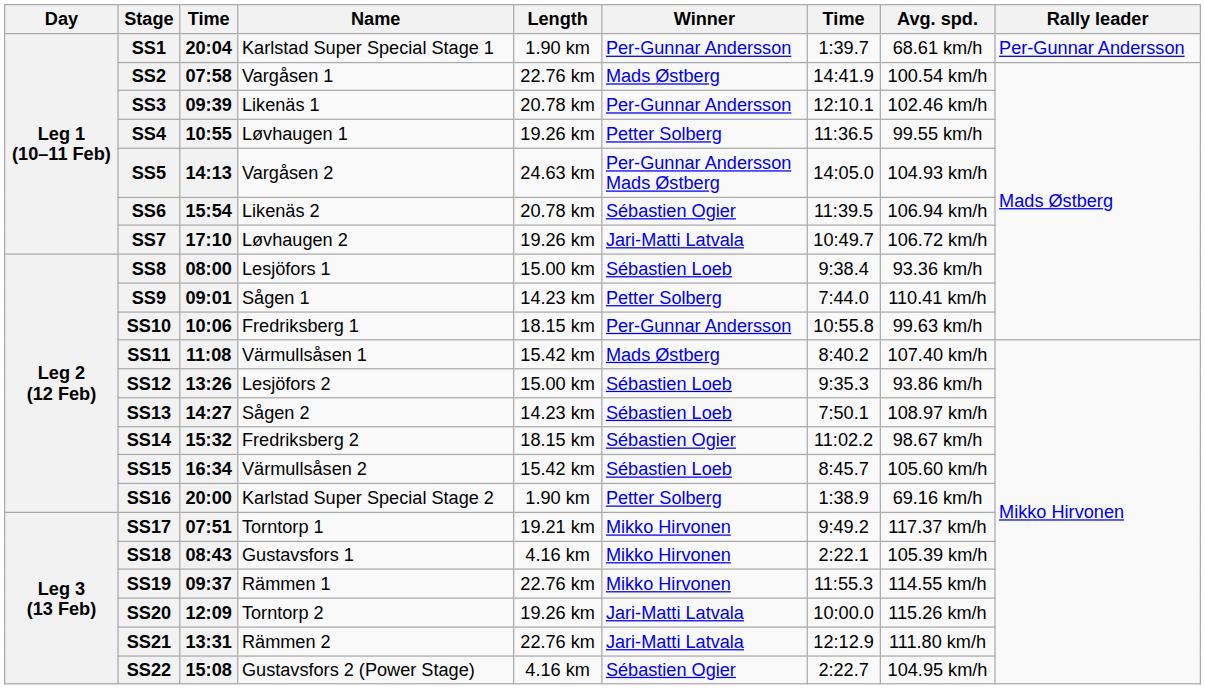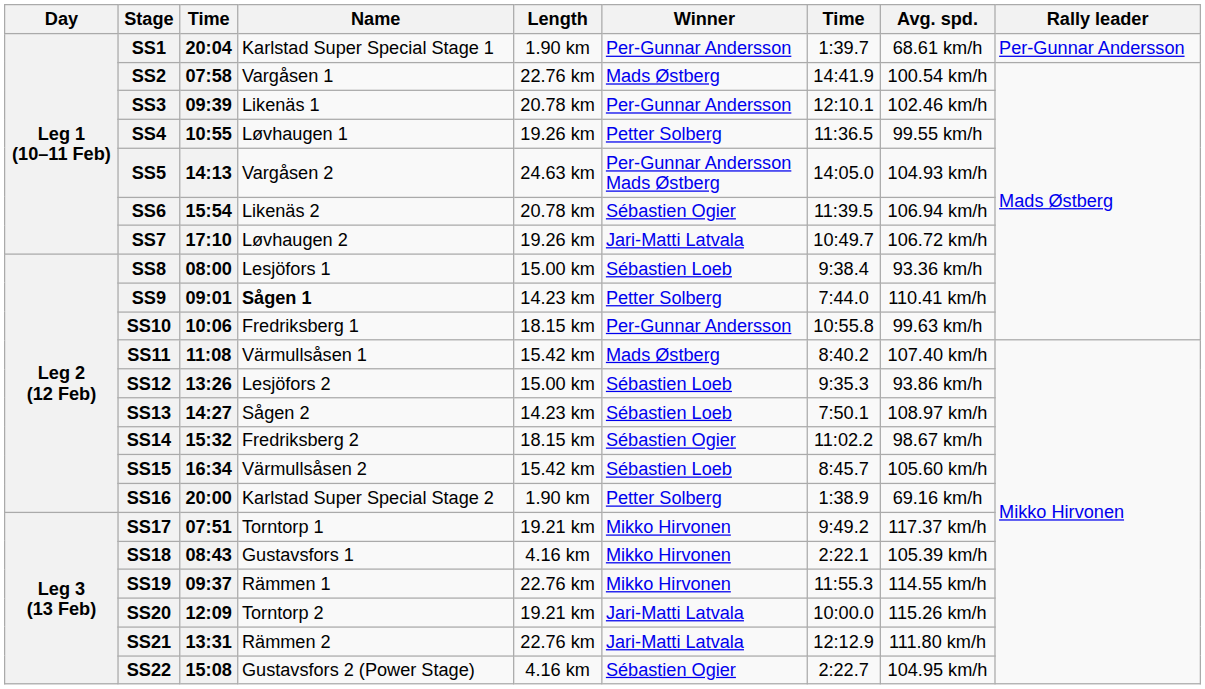 <table class="wikitable" width=100% style="text-align: center; font-size: 90%; max-width: 950px;">
 <tr>
 <th>Day</th>
 <th>Stage</th>
 <th>Time</th>
 <th>Name</th>
 <th>Length</th>
 <th>Winner</th>
 <th>Time</th>
 <th>Avg. spd.</th>
 <th>Rally leader</th>
 </tr>
 <tr>
 <th rowspan=7>Leg 1<br>(10–11 Feb)</th>
 <th>SS1</th>
 <th>20:04</th>
 <td align=left>Karlstad Super Special Stage 1</td>
 <td>1.90 km</td>
 <td align=left> <a href='#'>Per-Gunnar Andersson</a></td>
 <td>1:39.7</td>
 <td>68.61 km/h</td>
 <td align=left> <a href='#'>Per-Gunnar Andersson</a></td>
 </tr>
 <tr>
 <th>SS2</th>
 <th>07:58</th>
 <td align=left>Vargåsen 1</td>
 <td>22.76 km</td>
 <td align=left> <a href='#'>Mads Østberg</a></td>
 <td>14:41.9</td>
 <td>100.54 km/h</td>
 <td align=left rowspan=9> <a href='#'>Mads Østberg</a></td>
 </tr>
 <tr>
 <th>SS3</th>
 <th>09:39</th>
 <td align=left>Likenäs 1</td>
 <td>20.78 km</td>
 <td align=left> <a href='#'>Per-Gunnar Andersson</a></td>
 <td>12:10.1</td>
 <td>102.46 km/h</td>
 </tr>
 <tr>
 <th>SS4</th>
 <th>10:55</th>
 <td align=left>Løvhaugen 1</td>
 <td>19.26 km</td>
 <td align=left> <a href='#'>Petter Solberg</a></td>
 <td>11:36.5</td>
 <td>99.55 km/h</td>
 </tr>
 <tr>
 <th>SS5</th>
 <th>14:13</th>
 <td align=left>Vargåsen 2</td>
 <td>24.63 km</td>
 <td align=left> <a href='#'>Per-Gunnar Andersson</a><br> <a href='#'>Mads Østberg</a></td>
 <td>14:05.0</td>
 <td>104.93 km/h</td>
 </tr>
 <tr>
 <th>SS6</th>
 <th>15:54</th>
 <td align=left>Likenäs 2</td>
 <td>20.78 km</td>
 <td align=left> <a href='#'>Sébastien Ogier</a></td>
 <td>11:39.5</td>
 <td>106.94 km/h</td>
 </tr>
 <tr>
 <th>SS7</th>
 <th>17:10</th>
 <td align=left>Løvhaugen 2</td>
 <td>19.26 km</td>
 <td align=left> <a href='#'>Jari-Matti Latvala</a></td>
 <td>10:49.7</td>
 <td>106.72 km/h</td>
 </tr>
 <tr>
 <th rowspan=9>Leg 2<br>(12 Feb)</th>
 <th>SS8</th>
 <th>08:00</th>
 <td align=left>Lesjöfors 1</td>
 <td>15.00 km</td>
 <td align=left> <a href='#'>Sébastien Loeb</a></td>
 <td>9:38.4</td>
 <td>93.36 km/h</td>
 </tr>
 <tr>
 <th>SS9</th>
 <th>09:01</th>
-<td align=left>Sågen 1</td>
+<td align=left><strong>Sågen 1</strong></td>
 <td>14.23 km</td>
 <td align=left> <a href='#'>Petter Solberg</a></td>
 <td>7:44.0</td>
 <td>110.41 km/h</td>
 </tr>
 <tr>
 <th>SS10</th>
 <th>10:06</th>
 <td align=left>Fredriksberg 1</td>
 <td>18.15 km</td>
 <td align=left> <a href='#'>Per-Gunnar Andersson</a></td>
 <td>10:55.8</td>
 <td>99.63 km/h</td>
 </tr>
 <tr>
 <th>SS11</th>
 <th>11:08</th>
 <td align=left>Värmullsåsen 1</td>
 <td>15.42 km</td>
 <td align=left> <a href='#'>Mads Østberg</a></td>
 <td>8:40.2</td>
 <td>107.40 km/h</td>
 <td rowspan=12 align=left> <a href='#'>Mikko Hirvonen</a></td>
 </tr>
 <tr>
 <th>SS12</th>
 <th>13:26</th>
 <td align=left>Lesjöfors 2</td>
 <td>15.00 km</td>
 <td align=left> <a href='#'>Sébastien Loeb</a></td>
 <td>9:35.3</td>
 <td>93.86 km/h</td>
 </tr>
 <tr>
 <th>SS13</th>
 <th>14:27</th>
 <td align=left>Sågen 2</td>
 <td>14.23 km</td>
 <td align=left> <a href='#'>Sébastien Loeb</a></td>
 <td>7:50.1</td>
 <td>108.97 km/h</td>
 </tr>
 <tr>
 <th>SS14</th>
 <th>15:32</th>
 <td align=left>Fredriksberg 2</td>
 <td>18.15 km</td>
 <td align=left> <a href='#'>Sébastien Ogier</a></td>
 <td>11:02.2</td>
 <td>98.67 km/h</td>
 </tr>
 <tr>
 <th>SS15</th>
 <th>16:34</th>
 <td align=left>Värmullsåsen 2</td>
 <td>15.42 km</td>
 <td align=left> <a href='#'>Sébastien Loeb</a></td>
 <td>8:45.7</td>
 <td>105.60 km/h</td>
 </tr>
 <tr>
 <th>SS16</th>
 <th>20:00</th>
 <td align=left>Karlstad Super Special Stage 2</td>
 <td>1.90 km</td>
 <td align=left> <a href='#'>Petter Solberg</a></td>
 <td>1:38.9</td>
 <td>69.16 km/h</td>
 </tr>
 <tr>
 <th rowspan=6>Leg 3<br>(13 Feb)</th>
 <th>SS17</th>
 <th>07:51</th>
 <td align=left>Torntorp 1</td>
 <td>19.21 km</td>
 <td align=left> <a href='#'>Mikko Hirvonen</a></td>
 <td>9:49.2</td>
 <td>117.37 km/h</td>
 </tr>
 <tr>
 <th>SS18</th>
 <th>08:43</th>
 <td align=left>Gustavsfors 1</td>
 <td>4.16 km</td>
 <td align=left> <a href='#'>Mikko Hirvonen</a></td>
 <td>2:22.1</td>
 <td>105.39 km/h</td>
 </tr>
 <tr>
 <th>SS19</th>
 <th>09:37</th>
 <td align=left>Rämmen 1</td>
 <td>22.76 km</td>
 <td align=left> <a href='#'>Mikko Hirvonen</a></td>
 <td>11:55.3</td>
 <td>114.55 km/h</td>
 </tr>
 <tr>
 <th>SS20</th>
 <th>12:09</th>
 <td align=left>Torntorp 2</td>
-<td>19.26 km</td>
+<td>19.21 km</td>
 <td align=left> <a href='#'>Jari-Matti Latvala</a></td>
 <td>10:00.0</td>
 <td>115.26 km/h</td>
 </tr>
 <tr>
 <th>SS21</th>
 <th>13:31</th>
 <td align=left>Rämmen 2</td>
 <td>22.76 km</td>
 <td align=left> <a href='#'>Jari-Matti Latvala</a></td>
 <td>12:12.9</td>
 <td>111.80 km/h</td>
 </tr>
 <tr>
 <th>SS22</th>
 <th>15:08</th>
 <td align=left>Gustavsfors 2 (Power Stage)</td>
 <td>4.16 km</td>
 <td align=left> <a href='#'>Sébastien Ogier</a></td>
 <td>2:22.7</td>
 <td>104.95 km/h</td>
 </tr>
 </table>
